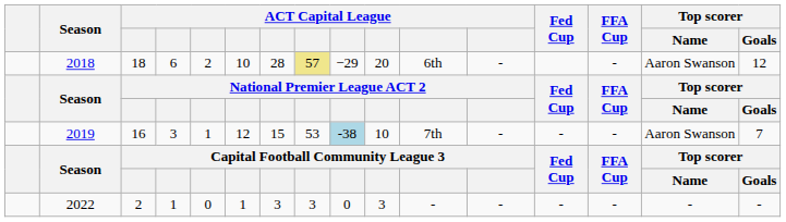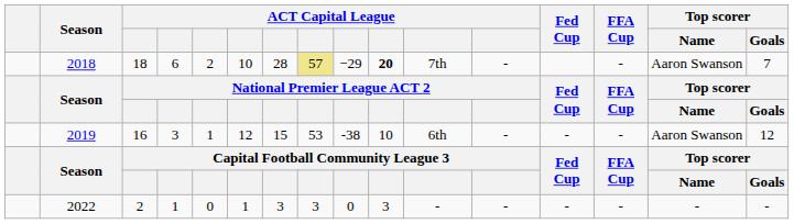 <table class="wikitable" style="text-align:center;font-size:95%;">
 <tr>
 <th rowspan="2" style="width:30px"></th>
 <th rowspan="2" style="width:80px">Season</th>
 <th colspan="10"><a href='#'>ACT Capital League</a></th>
 <th rowspan="2" width="50px"><a href='#'>Fed<br>Cup</a></th>
 <th rowspan="2" width="50px"><a href='#'>FFA<br>Cup</a></th>
 <th colspan="2">Top scorer</th>
 </tr>
 <tr>
 <th width=30></th>
 <th width=30></th>
 <th width=30></th>
 <th width=30></th>
 <th width=30></th>
 <th width=30></th>
 <th width=30></th>
 <th width=30></th>
 <th width=65></th>
 <th width=65></th>
 <th>Name</th>
 <th>Goals</th>
 </tr>
 <tr>
 <td></td>
 <td><a href='#'>2018</a></td>
 <td>18</td>
 <td>6</td>
 <td>2</td>
 <td>10</td>
 <td>28</td>
 <td style="background: khaki;">57</td>
 <td>−29</td>
-<td>20</td>
-<td>6th</td>
+<td><strong>20</strong></td>
+<td>7th</td>
 <td>-</td>
 <td></td>
 <td>-</td>
 <td>Aaron Swanson</td>
-<td>12</td>
+<td>7</td>
 </tr>
 <tr>
 <th rowspan="2" style="width:30px"></th>
 <th rowspan="2" style="width:80px">Season</th>
 <th colspan="10"><a href='#'>National Premier League ACT 2</a></th>
 <th rowspan="2" width="50px"><a href='#'>Fed<br>Cup</a></th>
 <th rowspan="2" width="50px"><a href='#'>FFA<br>Cup</a></th>
 <th colspan="2">Top scorer</th>
 </tr>
 <tr>
 <th width=30></th>
 <th width=30></th>
 <th width=30></th>
 <th width=30></th>
 <th width=30></th>
 <th width=30></th>
 <th width=30></th>
 <th width=30></th>
 <th width=65></th>
 <th width=65></th>
 <th>Name</th>
 <th>Goals</th>
 </tr>
 <tr>
 <td></td>
 <td><a href='#'>2019</a></td>
 <td>16</td>
 <td>3</td>
 <td>1</td>
 <td>12</td>
 <td>15</td>
 <td>53</td>
-<td style="background: lightblue;">-38</td>
+<td>-38</td>
 <td>10</td>
-<td>7th</td>
+<td>6th</td>
 <td>-</td>
 <td>-</td>
 <td>-</td>
 <td>Aaron Swanson</td>
-<td>7</td>
+<td>12</td>
 </tr>
 <tr>
 <th rowspan="2"></th>
 <th rowspan="2">Season</th>
 <th colspan="10">Capital Football Community League 3</th>
 <th rowspan="2"><a href='#'>Fed<br>Cup</a></th>
 <th rowspan="2"><a href='#'>FFA<br>Cup</a></th>
 <th colspan="2">Top scorer</th>
 </tr>
 <tr>
 <th></th>
 <th></th>
 <th></th>
 <th></th>
 <th></th>
 <th></th>
 <th></th>
 <th></th>
 <th></th>
 <th></th>
 <th>Name</th>
 <th>Goals</th>
 </tr>
 <tr>
 <td></td>
 <td>2022</td>
 <td>2</td>
 <td>1</td>
 <td>0</td>
 <td>1</td>
 <td>3</td>
 <td>3</td>
 <td>0</td>
 <td>3</td>
 <td>-</td>
 <td>-</td>
 <td>-</td>
 <td>-</td>
 <td>-</td>
 <td>-</td>
 </tr>
 </table>
